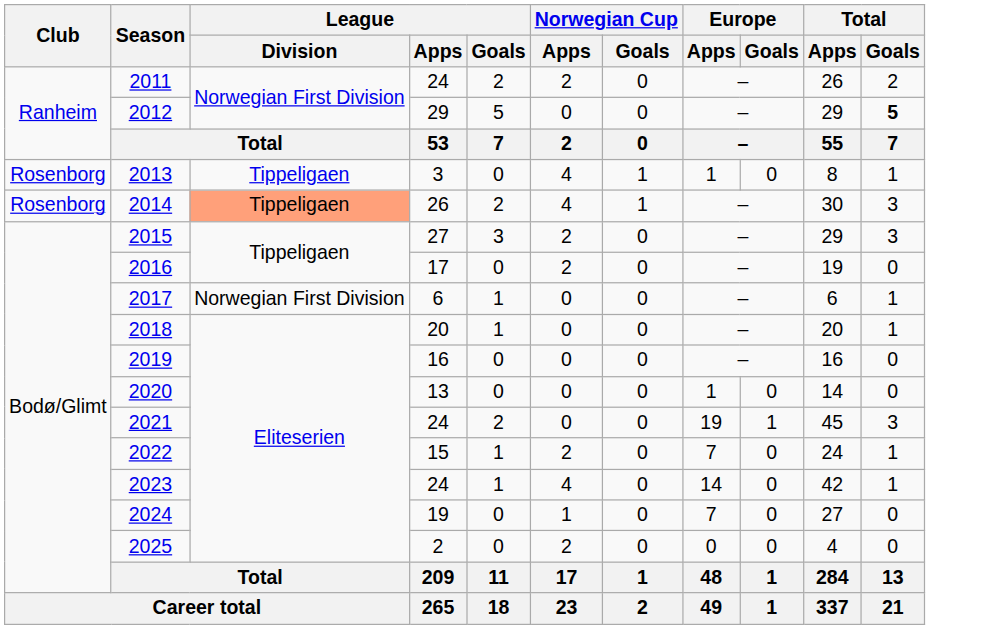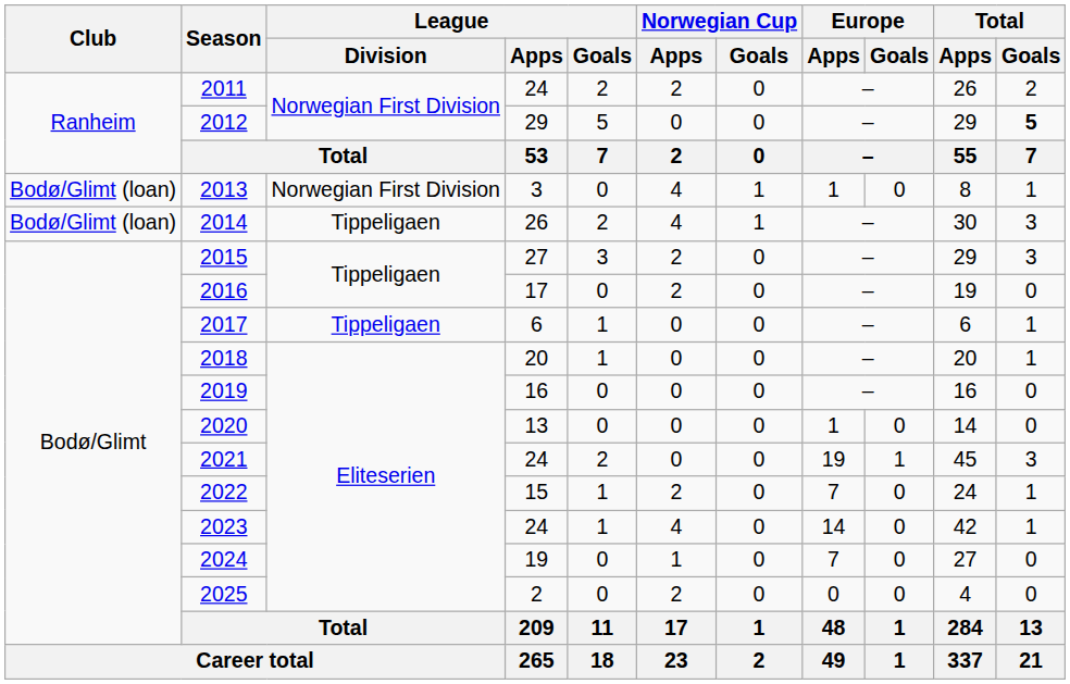 <table class="wikitable" style="text-align:center">
 <tr>
 <th rowspan="2">Club</th>
 <th rowspan="2">Season</th>
 <th colspan="3">League</th>
 <th colspan="2"><a href='#'>Norwegian Cup</a></th>
 <th colspan="2">Europe</th>
 <th colspan="2">Total</th>
 </tr>
 <tr>
 <th>Division</th>
 <th>Apps</th>
 <th>Goals</th>
 <th>Apps</th>
 <th>Goals</th>
 <th>Apps</th>
 <th>Goals</th>
 <th>Apps</th>
 <th>Goals</th>
 </tr>
 <tr>
 <td rowspan="3"><a href='#'>Ranheim</a></td>
 <td><a href='#'>2011</a></td>
 <td rowspan="2"><a href='#'>Norwegian First Division</a></td>
 <td>24</td>
 <td>2</td>
 <td>2</td>
 <td>0</td>
 <td colspan="2">–</td>
 <td>26</td>
 <td>2</td>
 </tr>
 <tr>
 <td><a href='#'>2012</a></td>
 <td>29</td>
 <td>5</td>
 <td>0</td>
 <td>0</td>
 <td colspan="2">–</td>
 <td>29</td>
 <td><strong>5</strong></td>
 </tr>
 <tr>
 <th colspan="2">Total</th>
 <th>53</th>
 <th>7</th>
 <th>2</th>
 <th>0</th>
 <th colspan="2">–</th>
 <th>55</th>
 <th>7</th>
 </tr>
 <tr>
-<td><a href='#'>Rosenborg</a></td>
+<td><a href='#'>Bodø/Glimt</a> (loan)</td>
 <td><a href='#'>2013</a></td>
-<td><a href='#'>Tippeligaen</a></td>
+<td>Norwegian First Division</td>
 <td>3</td>
 <td>0</td>
 <td>4</td>
 <td>1</td>
 <td>1</td>
 <td>0</td>
 <td>8</td>
 <td>1</td>
 </tr>
 <tr>
-<td><a href='#'>Rosenborg</a></td>
+<td><a href='#'>Bodø/Glimt</a> (loan)</td>
 <td><a href='#'>2014</a></td>
-<td style="background: lightsalmon;">Tippeligaen</td>
+<td>Tippeligaen</td>
 <td>26</td>
 <td>2</td>
 <td>4</td>
 <td>1</td>
 <td colspan="2">–</td>
 <td>30</td>
 <td>3</td>
 </tr>
 <tr>
 <td rowspan="12">Bodø/Glimt</td>
 <td><a href='#'>2015</a></td>
 <td rowspan="2">Tippeligaen</td>
 <td>27</td>
 <td>3</td>
 <td>2</td>
 <td>0</td>
 <td colspan="2">–</td>
 <td>29</td>
 <td>3</td>
 </tr>
 <tr>
 <td><a href='#'>2016</a></td>
 <td>17</td>
 <td>0</td>
 <td>2</td>
 <td>0</td>
 <td colspan="2">–</td>
 <td>19</td>
 <td>0</td>
 </tr>
 <tr>
 <td><a href='#'>2017</a></td>
-<td>Norwegian First Division</td>
+<td><a href='#'>Tippeligaen</a></td>
 <td>6</td>
 <td>1</td>
 <td>0</td>
 <td>0</td>
 <td colspan="2">–</td>
 <td>6</td>
 <td>1</td>
 </tr>
 <tr>
 <td><a href='#'>2018</a></td>
 <td rowspan="8"><a href='#'>Eliteserien</a></td>
 <td>20</td>
 <td>1</td>
 <td>0</td>
 <td>0</td>
 <td colspan="2">–</td>
 <td>20</td>
 <td>1</td>
 </tr>
 <tr>
 <td><a href='#'>2019</a></td>
 <td>16</td>
 <td>0</td>
 <td>0</td>
 <td>0</td>
 <td colspan="2">–</td>
 <td>16</td>
 <td>0</td>
 </tr>
 <tr>
 <td><a href='#'>2020</a></td>
 <td>13</td>
 <td>0</td>
 <td>0</td>
 <td>0</td>
 <td>1</td>
 <td>0</td>
 <td>14</td>
 <td>0</td>
 </tr>
 <tr>
 <td><a href='#'>2021</a></td>
 <td>24</td>
 <td>2</td>
 <td>0</td>
 <td>0</td>
 <td>19</td>
 <td>1</td>
 <td>45</td>
 <td>3</td>
 </tr>
 <tr>
 <td><a href='#'>2022</a></td>
 <td>15</td>
 <td>1</td>
 <td>2</td>
 <td>0</td>
 <td>7</td>
 <td>0</td>
 <td>24</td>
 <td>1</td>
 </tr>
 <tr>
 <td><a href='#'>2023</a></td>
 <td>24</td>
 <td>1</td>
 <td>4</td>
 <td>0</td>
 <td>14</td>
 <td>0</td>
 <td>42</td>
 <td>1</td>
 </tr>
 <tr>
 <td><a href='#'>2024</a></td>
 <td>19</td>
 <td>0</td>
 <td>1</td>
 <td>0</td>
 <td>7</td>
 <td>0</td>
 <td>27</td>
 <td>0</td>
 </tr>
 <tr>
 <td><a href='#'>2025</a></td>
 <td>2</td>
 <td>0</td>
 <td>2</td>
 <td>0</td>
 <td>0</td>
 <td>0</td>
 <td>4</td>
 <td>0</td>
 </tr>
 <tr>
 <th colspan="2">Total</th>
 <th>209</th>
 <th>11</th>
 <th>17</th>
 <th>1</th>
 <th>48</th>
 <th>1</th>
 <th>284</th>
 <th>13</th>
 </tr>
 <tr>
 <th colspan="3">Career total</th>
 <th>265</th>
 <th>18</th>
 <th>23</th>
 <th>2</th>
 <th>49</th>
 <th>1</th>
 <th>337</th>
 <th>21</th>
 </tr>
 </table>
